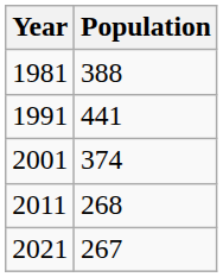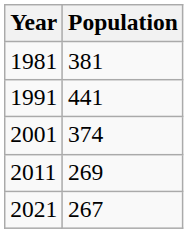 <table class=wikitable>
 <tr>
 <th>Year</th>
 <th>Population</th>
 </tr>
 <tr>
 <td>1981</td>
-<td>388</td>
+<td>381</td>
 </tr>
 <tr>
 <td>1991</td>
 <td>441</td>
 </tr>
 <tr>
 <td>2001</td>
 <td>374</td>
 </tr>
 <tr>
 <td>2011</td>
-<td>268</td>
+<td>269</td>
 </tr>
 <tr>
 <td>2021</td>
 <td>267</td>
 </tr>
 </table>
